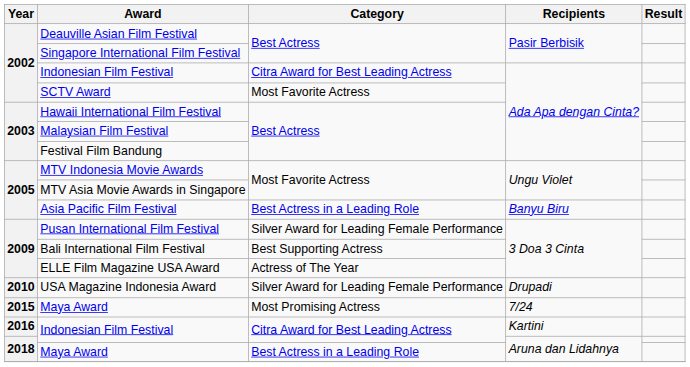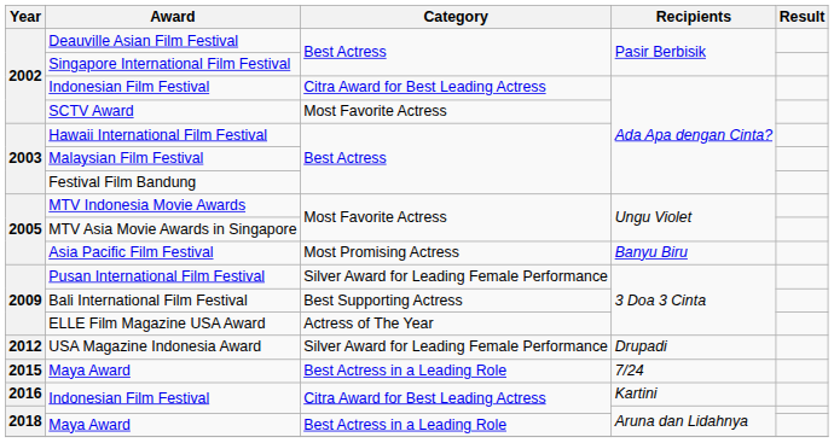 <table class="wikitable sortable">
 <tr>
 <th>Year</th>
 <th>Award</th>
 <th>Category</th>
 <th>Recipients</th>
 <th>Result</th>
 </tr>
 <tr>
 <th rowspan="4">2002</th>
 <td><a href='#'>Deauville Asian Film Festival</a></td>
 <td rowspan="2"><a href='#'>Best Actress</a></td>
 <td rowspan="2"><a href='#'>Pasir Berbisik</a></td>
 <td></td>
 </tr>
 <tr>
 <td><a href='#'>Singapore International Film Festival</a></td>
 <td></td>
 </tr>
 <tr>
 <td><a href='#'>Indonesian Film Festival</a></td>
 <td><a href='#'>Citra Award for Best Leading Actress</a></td>
 <td rowspan="5"><em><a href='#'>Ada Apa dengan Cinta?</a></em></td>
 <td></td>
 </tr>
 <tr>
 <td><a href='#'>SCTV Award</a></td>
 <td>Most Favorite Actress</td>
 <td></td>
 </tr>
 <tr>
 <th rowspan="3">2003</th>
 <td><a href='#'>Hawaii International Film Festival</a></td>
 <td rowspan="3"><a href='#'>Best Actress</a></td>
 <td></td>
 </tr>
 <tr>
 <td><a href='#'>Malaysian Film Festival</a></td>
 <td></td>
 </tr>
 <tr>
 <td>Festival Film Bandung</td>
 <td></td>
 </tr>
 <tr>
 <th rowspan="3">2005</th>
 <td><a href='#'>MTV Indonesia Movie Awards</a></td>
 <td rowspan="2">Most Favorite Actress</td>
 <td rowspan="2"><em>Ungu Violet</em></td>
 <td></td>
 </tr>
 <tr>
 <td>MTV Asia Movie Awards in Singapore</td>
 <td></td>
 </tr>
 <tr>
 <td><a href='#'>Asia Pacific Film Festival</a></td>
-<td><a href='#'>Best Actress in a Leading Role</a></td>
+<td>Most Promising Actress</td>
 <td><em><a href='#'>Banyu Biru</a></em></td>
 <td></td>
 </tr>
 <tr>
 <th rowspan="3">2009</th>
 <td><a href='#'>Pusan International Film Festival</a></td>
 <td>Silver Award for Leading Female Performance</td>
 <td rowspan="3"><em>3 Doa 3 Cinta</em></td>
 <td></td>
 </tr>
 <tr>
 <td>Bali International Film Festival</td>
 <td>Best Supporting Actress</td>
 <td></td>
 </tr>
 <tr>
 <td>ELLE Film Magazine USA Award</td>
 <td>Actress of The Year</td>
 <td></td>
 </tr>
 <tr>
-<th>2010</th>
+<th>2012</th>
 <td>USA Magazine Indonesia Award</td>
 <td>Silver Award for Leading Female Performance</td>
 <td><em>Drupadi</em></td>
 <td></td>
 </tr>
 <tr>
 <th>2015</th>
 <td><a href='#'>Maya Award</a></td>
-<td>Most Promising Actress</td>
+<td><a href='#'>Best Actress in a Leading Role</a></td>
 <td><em>7/24</em></td>
 <td></td>
 </tr>
 <tr>
 <th>2016</th>
 <td rowspan="2"><a href='#'>Indonesian Film Festival</a></td>
 <td rowspan="2"><a href='#'>Citra Award for Best Leading Actress</a></td>
 <td><em>Kartini</em></td>
 <td></td>
 </tr>
 <tr>
 <th rowspan="2">2018</th>
 <td rowspan="2"><em>Aruna dan Lidahnya</em></td>
 <td></td>
 </tr>
 <tr>
 <td><a href='#'>Maya Award</a></td>
 <td><a href='#'>Best Actress in a Leading Role</a></td>
 <td></td>
 </tr>
 <tr>
 </tr>
 </table>
